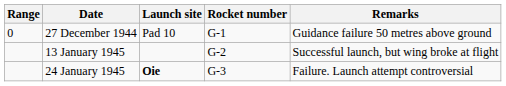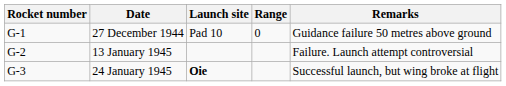 <table class="wikitable">
 <tr ---- align="center" valign="top">
-<th>Range</th>
+<th>Rocket number</th>
 <th>Date</th>
 <th>Launch site</th>
-<th>Rocket number</th>
+<th>Range</th>
 <th>Remarks</th>
 </tr>
 <tr>
-<td>0</td>
+<td>G-1</td>
 <td>27 December 1944</td>
 <td>Pad 10</td>
-<td>G-1</td>
+<td>0</td>
 <td>Guidance failure 50 metres above ground</td>
 </tr>
 <tr>
-<td></td>
+<td>G-2</td>
 <td>13 January 1945</td>
 <td></td>
-<td>G-2</td>
+<td></td>
+<td>Failure. Launch attempt controversial</td>
+</tr>
+<tr>
+<td>G-3</td>
+<td>24 January 1945</td>
+<td><strong>Oie</strong></td>
+<td></td>
 <td>Successful launch, but wing broke at flight</td>
 </tr>
-<tr>
-<td></td>
-<td>24 January 1945</td>
-<td><strong>Oie</strong></td>
-<td>G-3</td>
-<td>Failure. Launch attempt controversial</td>
-</tr>
 </table>
